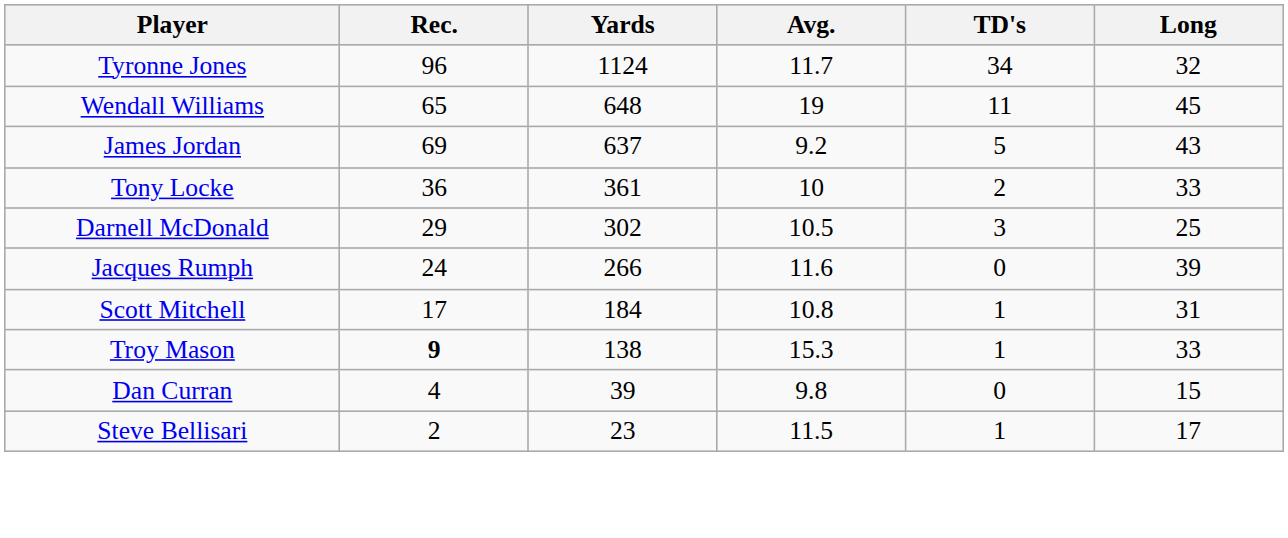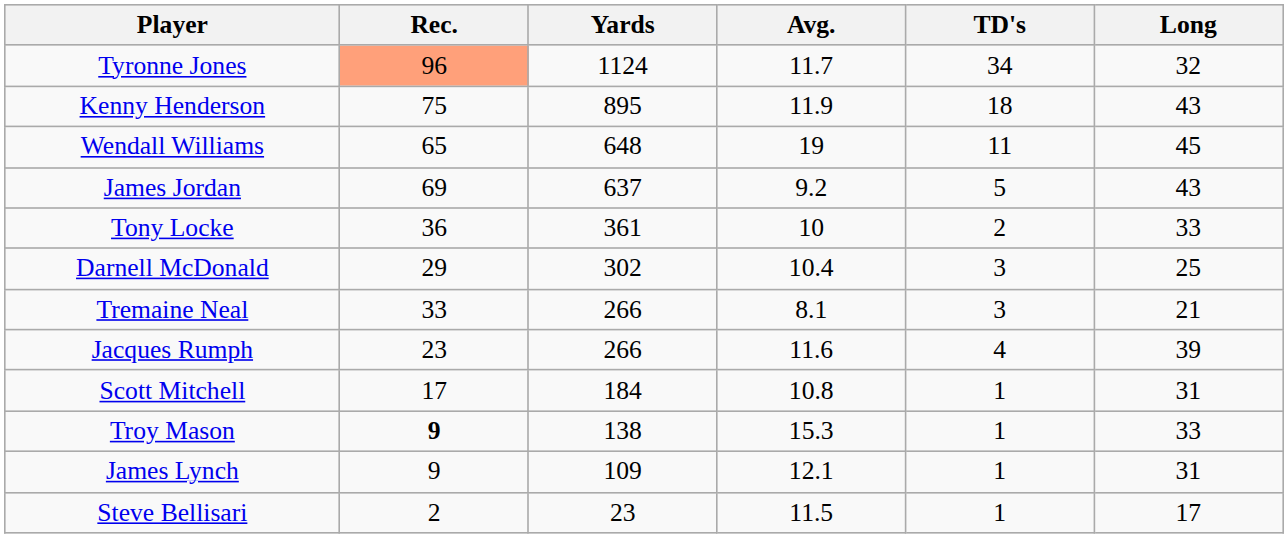 <table class="wikitable sortable">
 <tr>
 <th bgcolor="#DDDDFF" width="16%">Player</th>
 <th bgcolor="#DDDDFF" width="9%">Rec.</th>
 <th bgcolor="#DDDDFF" width="9%">Yards</th>
 <th bgcolor="#DDDDFF" width="9%">Avg.</th>
 <th bgcolor="#DDDDFF" width="9%">TD's</th>
 <th bgcolor="#DDDDFF" width="9%">Long</th>
 </tr>
 <tr align="center">
 <td><a href='#'>Tyronne Jones</a></td>
-<td>96</td>
+<td style="background: lightsalmon;">96</td>
 <td>1124</td>
 <td>11.7</td>
 <td>34</td>
 <td>32</td>
+</tr>
+<tr align="center">
+<td><a href='#'>Kenny Henderson</a></td>
+<td>75</td>
+<td>895</td>
+<td>11.9</td>
+<td>18</td>
+<td>43</td>
 </tr>
 <tr align="center">
 <td><a href='#'>Wendall Williams</a></td>
 <td>65</td>
 <td>648</td>
 <td>19</td>
 <td>11</td>
 <td>45</td>
 </tr>
 <tr align="center">
 <td><a href='#'>James Jordan</a></td>
 <td>69</td>
 <td>637</td>
 <td>9.2</td>
 <td>5</td>
 <td>43</td>
 </tr>
 <tr align="center">
 <td><a href='#'>Tony Locke</a></td>
 <td>36</td>
 <td>361</td>
 <td>10</td>
 <td>2</td>
 <td>33</td>
 </tr>
 <tr align="center">
 <td><a href='#'>Darnell McDonald</a></td>
 <td>29</td>
 <td>302</td>
-<td>10.5</td>
+<td>10.4</td>
 <td>3</td>
 <td>25</td>
 </tr>
 <tr align="center">
+<td><a href='#'>Tremaine Neal</a></td>
+<td>33</td>
+<td>266</td>
+<td>8.1</td>
+<td>3</td>
+<td>21</td>
+</tr>
+<tr align="center">
 <td><a href='#'>Jacques Rumph</a></td>
-<td>24</td>
+<td>23</td>
 <td>266</td>
 <td>11.6</td>
-<td>0</td>
+<td>4</td>
 <td>39</td>
 </tr>
 <tr align="center">
 <td><a href='#'>Scott Mitchell</a></td>
 <td>17</td>
 <td>184</td>
 <td>10.8</td>
 <td>1</td>
 <td>31</td>
 </tr>
 <tr align="center">
 <td><a href='#'>Troy Mason</a></td>
 <td><strong>9</strong></td>
 <td>138</td>
 <td>15.3</td>
 <td>1</td>
 <td>33</td>
 </tr>
 <tr align="center">
-<td><a href='#'>Dan Curran</a></td>
-<td>4</td>
-<td>39</td>
-<td>9.8</td>
-<td>0</td>
-<td>15</td>
+<td><a href='#'>James Lynch</a></td>
+<td>9</td>
+<td>109</td>
+<td>12.1</td>
+<td>1</td>
+<td>31</td>
 </tr>
 <tr align="center">
 <td><a href='#'>Steve Bellisari</a></td>
 <td>2</td>
 <td>23</td>
 <td>11.5</td>
 <td>1</td>
 <td>17</td>
 </tr>
 </table>
